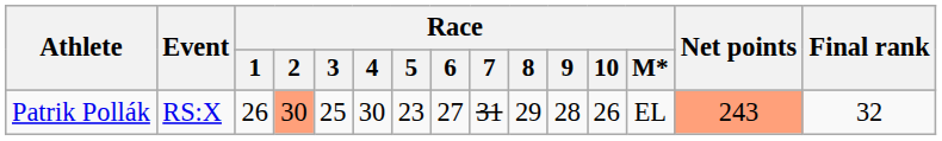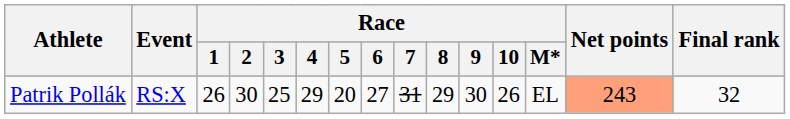 <table class="wikitable" style="font-size:90%">
 <tr>
 <th rowspan=2>Athlete</th>
 <th rowspan=2>Event</th>
 <th colspan=11>Race</th>
 <th rowspan=2>Net points</th>
 <th rowspan=2>Final rank</th>
 </tr>
 <tr style="font-size:95%">
 <th>1</th>
 <th>2</th>
 <th>3</th>
 <th>4</th>
 <th>5</th>
 <th>6</th>
 <th>7</th>
 <th>8</th>
 <th>9</th>
 <th>10</th>
 <th>M*</th>
 </tr>
 <tr align=center>
 <td align=left><a href='#'>Patrik Pollák</a></td>
 <td align=left><a href='#'>RS:X</a></td>
 <td>26</td>
-<td style="background: lightsalmon;">30</td>
+<td>30</td>
 <td>25</td>
-<td>30</td>
-<td>23</td>
+<td>29</td>
+<td>20</td>
 <td>27</td>
 <td><s>31</s></td>
 <td>29</td>
-<td>28</td>
+<td>30</td>
 <td>26</td>
 <td>EL</td>
 <td style="background: lightsalmon;">243</td>
 <td>32</td>
 </tr>
 </table>
